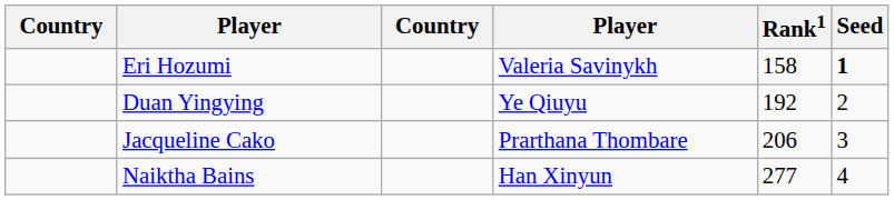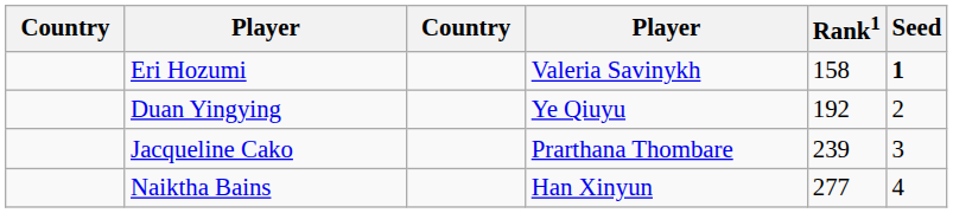 <table class="sortable wikitable">
 <tr>
 <th style="width:70px;">Country</th>
 <th style="width:175px;">Player</th>
 <th style="width:70px;">Country</th>
 <th style="width:175px;">Player</th>
 <th>Rank<sup>1</sup></th>
 <th>Seed</th>
 </tr>
 <tr>
 <td></td>
 <td><a href='#'>Eri Hozumi</a></td>
 <td></td>
 <td><a href='#'>Valeria Savinykh</a></td>
 <td>158</td>
 <td><strong>1</strong></td>
 </tr>
 <tr>
 <td></td>
 <td><a href='#'>Duan Yingying</a></td>
 <td></td>
 <td><a href='#'>Ye Qiuyu</a></td>
 <td>192</td>
 <td>2</td>
 </tr>
 <tr>
 <td></td>
 <td><a href='#'>Jacqueline Cako</a></td>
 <td></td>
 <td><a href='#'>Prarthana Thombare</a></td>
-<td>206</td>
+<td>239</td>
 <td>3</td>
 </tr>
 <tr>
 <td></td>
 <td><a href='#'>Naiktha Bains</a></td>
 <td></td>
 <td><a href='#'>Han Xinyun</a></td>
 <td>277</td>
 <td>4</td>
 </tr>
 </table>
